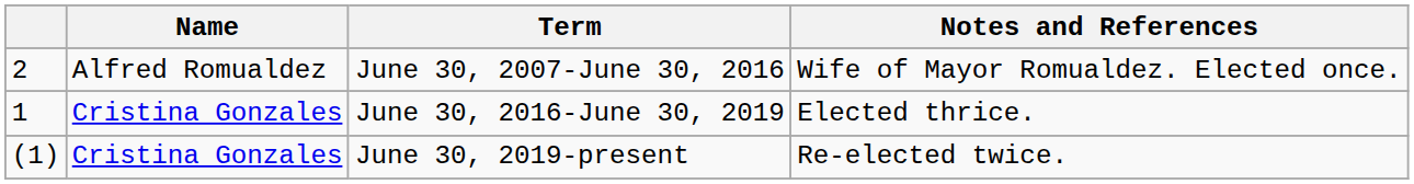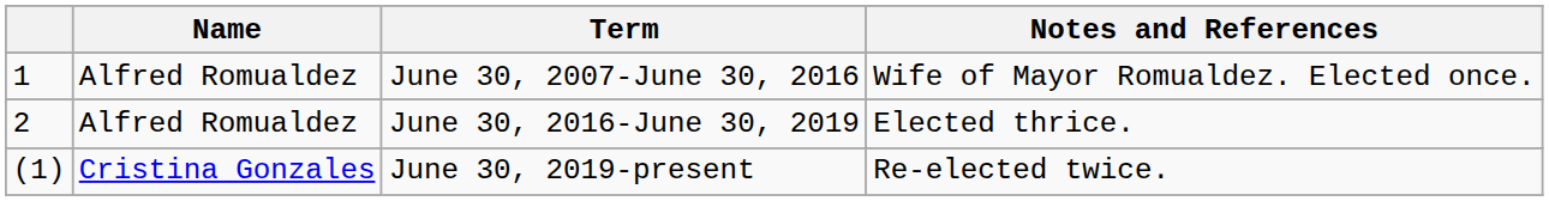 <table class="wikitable">
 <tr>
 <th></th>
 <th>Name</th>
 <th>Term</th>
 <th>Notes and References</th>
 </tr>
 <tr>
-<td>2</td>
+<td>1</td>
 <td>Alfred Romualdez</td>
 <td>June 30, 2007-June 30, 2016</td>
 <td>Wife of Mayor Romualdez. Elected once.</td>
 </tr>
 <tr>
-<td>1</td>
-<td><a href='#'>Cristina Gonzales</a></td>
+<td>2</td>
+<td>Alfred Romualdez</td>
 <td>June 30, 2016-June 30, 2019</td>
 <td>Elected thrice. </td>
 </tr>
 <tr>
 <td>(1)</td>
 <td><a href='#'>Cristina Gonzales</a></td>
 <td>June 30, 2019-present</td>
 <td>Re-elected twice. </td>
 </tr>
 </table>
